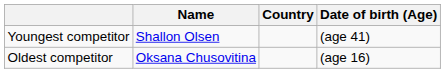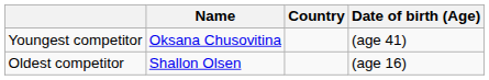 <table class="wikitable">
 <tr>
 <th></th>
 <th>Name</th>
 <th>Country</th>
 <th>Date of birth (Age)</th>
 </tr>
 <tr>
 <td>Youngest competitor</td>
-<td><a href='#'>Shallon Olsen</a></td>
+<td><a href='#'>Oksana Chusovitina</a></td>
 <td></td>
 <td> (age 41)</td>
 </tr>
 <tr>
 <td>Oldest competitor</td>
-<td><a href='#'>Oksana Chusovitina</a></td>
+<td><a href='#'>Shallon Olsen</a></td>
 <td></td>
 <td> (age 16)</td>
 </tr>
 </table>
